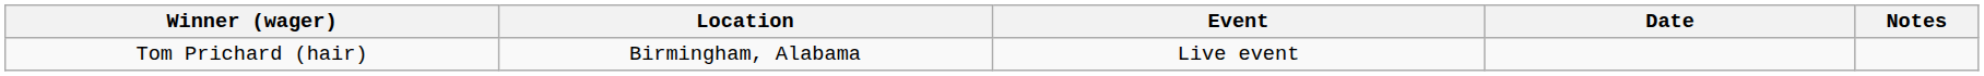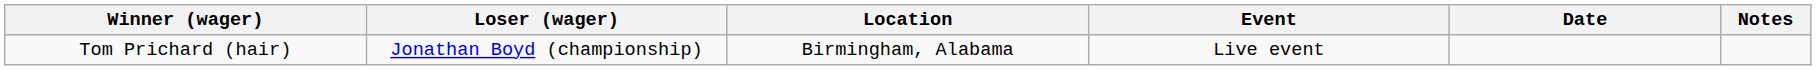 <table class="wikitable sortable" width=100%  style="text-align: center">
 <tr>
 <th width=20% scope="col">Winner (wager)</th>
+<th width=20% scope="col">Loser (wager)</th>
 <th width=20% scope="col">Location</th>
 <th width=20% scope="col">Event</th>
 <th width=15% scope="col">Date</th>
 <th class="unsortable" width=5% scope="col">Notes</th>
 </tr>
 <tr>
 <td>Tom Prichard (hair)</td>
+<td><a href='#'>Jonathan Boyd</a> (championship)</td>
 <td>Birmingham, Alabama</td>
 <td>Live event</td>
 <td></td>
 <td></td>
 </tr>
 </table>
